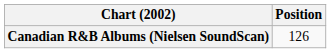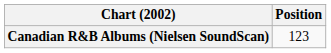 <table class="wikitable plainrowheaders" style="text-align:center">
 <tr>
 <th scope="col">Chart (2002)</th>
 <th scope="col">Position</th>
 </tr>
 <tr>
 <th scope="row">Canadian R&B Albums (Nielsen SoundScan)</th>
-<td>126</td>
+<td>123</td>
 </tr>
 </table>
